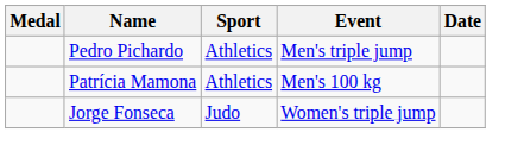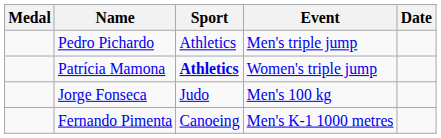 <table class="wikitable sortable" style="font-size: 95%;">
 <tr>
 <th>Medal</th>
 <th>Name</th>
 <th>Sport</th>
 <th>Event</th>
 <th>Date</th>
 </tr>
 <tr>
 <td></td>
 <td><a href='#'>Pedro Pichardo</a></td>
 <td><a href='#'>Athletics</a></td>
 <td><a href='#'>Men's triple jump</a></td>
 <td></td>
 </tr>
 <tr>
 <td></td>
 <td><a href='#'>Patrícia Mamona</a></td>
-<td><a href='#'>Athletics</a></td>
-<td><a href='#'>Men's 100 kg</a></td>
+<td><strong><a href='#'>Athletics</a></strong></td>
+<td><a href='#'>Women's triple jump</a></td>
 <td></td>
 </tr>
 <tr>
 <td></td>
 <td><a href='#'>Jorge Fonseca</a></td>
 <td><a href='#'>Judo</a></td>
-<td><a href='#'>Women's triple jump</a></td>
+<td><a href='#'>Men's 100 kg</a></td>
+<td></td>
+</tr>
+<tr>
+<td></td>
+<td><a href='#'>Fernando Pimenta</a></td>
+<td><a href='#'>Canoeing</a></td>
+<td><a href='#'>Men's K-1 1000 metres</a></td>
 <td></td>
 </tr>
 </table>
